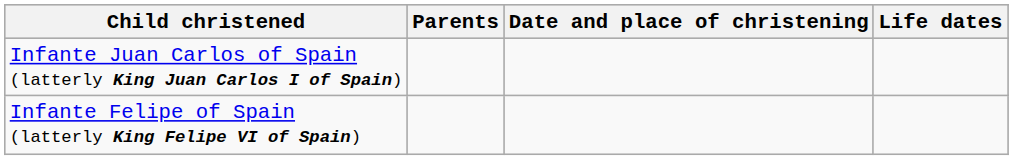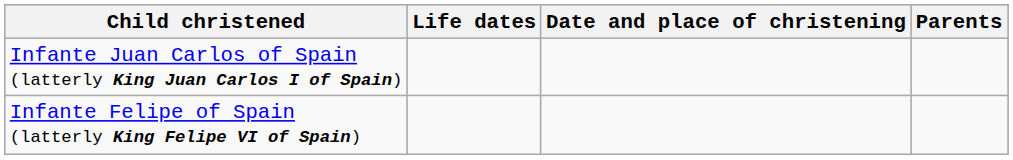 <table class="wikitable">
 <tr>
 <th>Child christened</th>
+<th>Life dates</th>
+<th>Date and place of christening</th>
 <th>Parents</th>
-<th>Date and place of christening</th>
-<th>Life dates</th>
 </tr>
 <tr>
 <td><a href='#'>Infante Juan Carlos of Spain</a><br><small>(latterly <strong><em>King Juan Carlos I of Spain</em></strong>)</small></td>
 <td></td>
 <td></td>
 <td></td>
 </tr>
 <tr>
 <td><a href='#'>Infante Felipe of Spain</a><br><small>(latterly <strong><em>King Felipe VI of Spain</em></strong>)</small></td>
 <td></td>
 <td></td>
 <td></td>
 </tr>
 </table>
